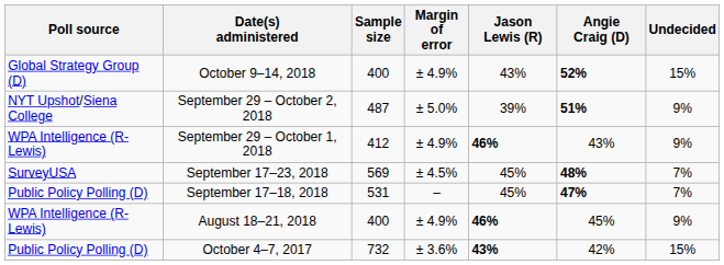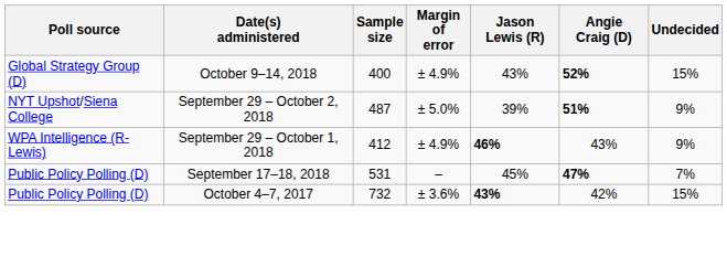 <table class="wikitable">
 <tr>
 <th>Poll source</th>
 <th>Date(s)<br>administered</th>
 <th>Sample<br>size</th>
 <th>Margin of<br>error</th>
 <th style="width:100px;">Jason<br>Lewis (R)</th>
 <th style="width:100px;">Angie<br>Craig (D)</th>
 <th>Undecided</th>
 </tr>
 <tr>
 <td><a href='#'>Global Strategy Group (D)</a></td>
 <td align=center>October 9–14, 2018</td>
 <td align=center>400</td>
 <td align=center>± 4.9%</td>
 <td align=center>43%</td>
 <td><strong>52%</strong></td>
 <td align=center>15%</td>
 </tr>
 <tr>
 <td><a href='#'>NYT Upshot</a>/<a href='#'>Siena College</a></td>
 <td align=center>September 29 – October 2, 2018</td>
 <td align=center>487</td>
 <td align=center>± 5.0%</td>
 <td align=center>39%</td>
 <td><strong>51%</strong></td>
 <td align=center>9%</td>
 </tr>
 <tr>
 <td><a href='#'>WPA Intelligence (R-Lewis)</a></td>
 <td align=center>September 29 – October 1, 2018</td>
 <td align=center>412</td>
 <td align=center>± 4.9%</td>
 <td><strong>46%</strong></td>
 <td align=center>43%</td>
 <td align=center>9%</td>
 </tr>
 <tr>
-<td><a href='#'>SurveyUSA</a></td>
-<td align=center>September 17–23, 2018</td>
-<td align=center>569</td>
-<td align=center>± 4.5%</td>
-<td align=center>45%</td>
-<td><strong>48%</strong></td>
-<td align=center>7%</td>
-</tr>
-<tr>
 <td><a href='#'>Public Policy Polling (D)</a></td>
 <td align=center>September 17–18, 2018</td>
 <td align=center>531</td>
 <td align=center>–</td>
 <td align=center>45%</td>
 <td><strong>47%</strong></td>
 <td align=center>7%</td>
-</tr>
-<tr>
-<td><a href='#'>WPA Intelligence (R-Lewis)</a></td>
-<td align=center>August 18–21, 2018</td>
-<td align=center>400</td>
-<td align=center>± 4.9%</td>
-<td><strong>46%</strong></td>
-<td align=center>45%</td>
-<td align=center>9%</td>
 </tr>
 <tr>
 <td><a href='#'>Public Policy Polling (D)</a></td>
 <td align=center>October 4–7, 2017</td>
 <td align=center>732</td>
 <td align=center>± 3.6%</td>
 <td><strong>43%</strong></td>
 <td align=center>42%</td>
 <td align=center>15%</td>
 </tr>
 </table>
